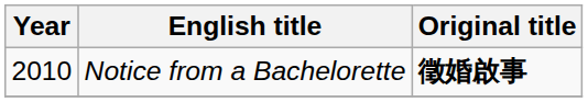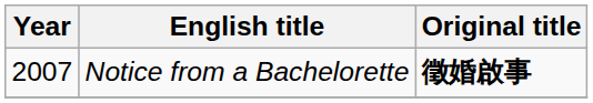 <table class="wikitable sortable">
 <tr>
 <th>Year</th>
 <th>English title</th>
 <th>Original title</th>
 </tr>
 <tr>
-<td>2010</td>
+<td>2007</td>
 <td><em>Notice from a Bachelorette</em></td>
 <td><strong>徵婚啟事</strong></td>
 </tr>
 <tr>
 </tr>
 </table>
